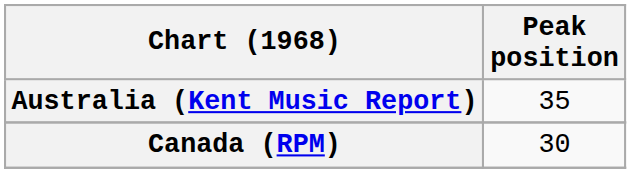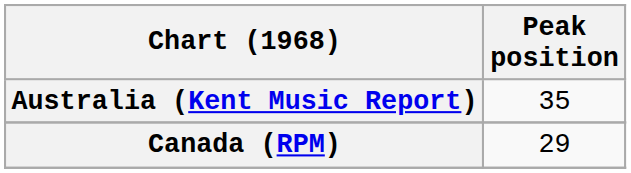 <table class="wikitable sortable plainrowheaders" style="text-align:center">
 <tr>
 <th>Chart (1968)</th>
 <th>Peak<br>position</th>
 </tr>
 <tr>
 <th scope="row">Australia (<a href='#'>Kent Music Report</a>)</th>
 <td>35</td>
 </tr>
 <tr>
 </tr>
 <tr>
 </tr>
 <tr>
 <th scope="row">Canada (<a href='#'>RPM</a>)</th>
-<td>30</td>
+<td>29</td>
 </tr>
 <tr>
 </tr>
 <tr>
 </tr>
 <tr>
 </tr>
 </table>
